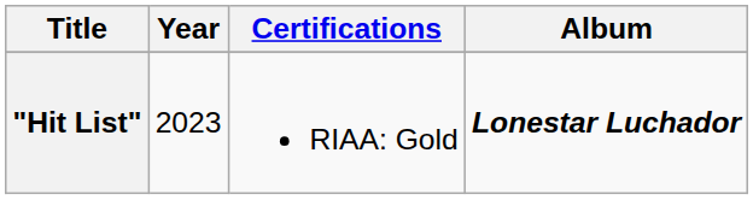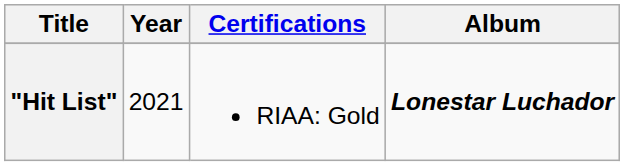 <table class="wikitable plainrowheaders" style="text-align:center;">
 <tr>
 <th rowspan="1" scope="col">Title</th>
 <th rowspan="1" scope="col">Year</th>
 <th rowspan="1"><a href='#'>Certifications</a></th>
 <th rowspan="1" scope="col">Album</th>
 </tr>
 <tr style="font-size:smaller;">
 </tr>
 <tr>
 <th scope="row">"Hit List"<br></th>
-<td>2023</td>
+<td>2021</td>
 <td><br><ul><li>RIAA: Gold</li></ul></td>
 <td><strong><em>Lonestar Luchador</em></strong></td>
 </tr>
 </table>
